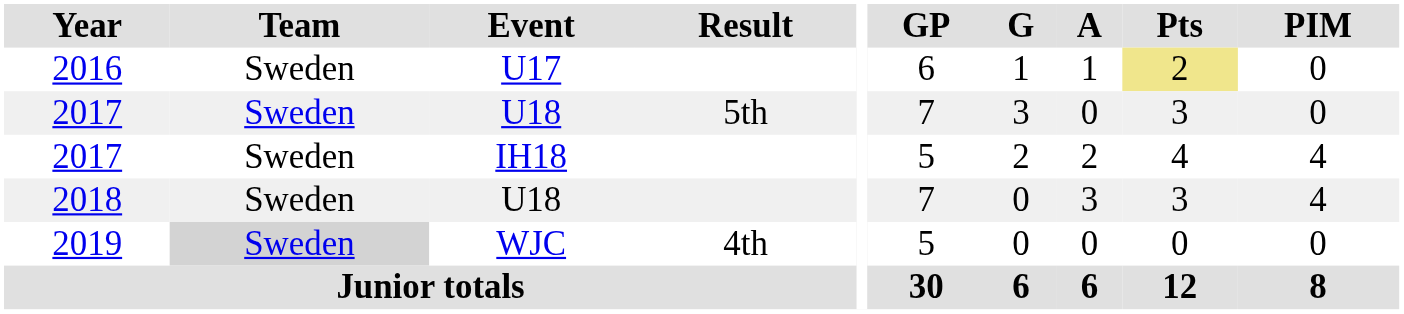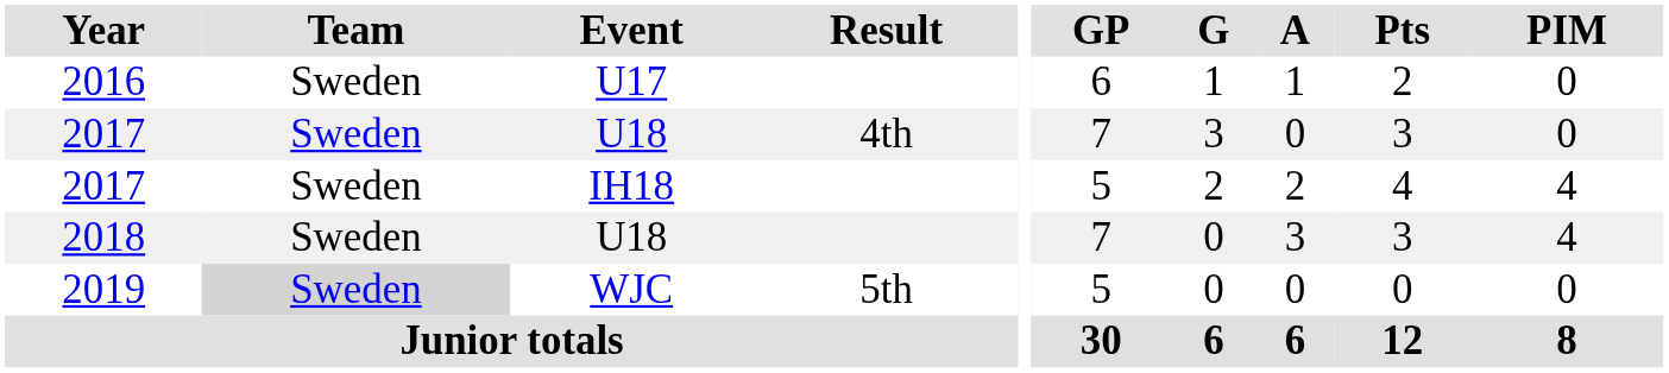 <table border="0" cellpadding="1" cellspacing="0" ID="Table3" style="text-align:center; width:40em">
 <tr ALIGN="center" bgcolor="#e0e0e0">
 <th>Year</th>
 <th>Team</th>
 <th>Event</th>
 <th>Result</th>
 <th rowspan="99" bgcolor="#ffffff"></th>
 <th>GP</th>
 <th>G</th>
 <th>A</th>
 <th>Pts</th>
 <th>PIM</th>
 </tr>
 <tr>
 <td><a href='#'>2016</a></td>
 <td>Sweden</td>
 <td><a href='#'>U17</a></td>
 <td></td>
 <td>6</td>
 <td>1</td>
 <td>1</td>
-<td style="background: khaki;">2</td>
+<td>2</td>
 <td>0</td>
 </tr>
 <tr style="background:#f0f0f0;">
 <td><a href='#'>2017</a></td>
 <td><a href='#'>Sweden</a></td>
 <td><a href='#'>U18</a></td>
-<td>5th</td>
+<td>4th</td>
 <td>7</td>
 <td>3</td>
 <td>0</td>
 <td>3</td>
 <td>0</td>
 </tr>
 <tr>
 <td><a href='#'>2017</a></td>
 <td>Sweden</td>
 <td><a href='#'>IH18</a></td>
 <td></td>
 <td>5</td>
 <td>2</td>
 <td>2</td>
 <td>4</td>
 <td>4</td>
 </tr>
 <tr style="background:#f0f0f0;">
 <td><a href='#'>2018</a></td>
 <td>Sweden</td>
 <td>U18</td>
 <td></td>
 <td>7</td>
 <td>0</td>
 <td>3</td>
 <td>3</td>
 <td>4</td>
 </tr>
 <tr>
 <td><a href='#'>2019</a></td>
 <td style="background: lightgrey;"><a href='#'>Sweden</a></td>
 <td><a href='#'>WJC</a></td>
-<td>4th</td>
+<td>5th</td>
 <td>5</td>
 <td>0</td>
 <td>0</td>
 <td>0</td>
 <td>0</td>
 </tr>
 <tr ALIGN="center" bgcolor="#e0e0e0">
 <th colspan=4>Junior totals</th>
 <th>30</th>
 <th>6</th>
 <th>6</th>
 <th>12</th>
 <th>8</th>
 </tr>
 </table>
